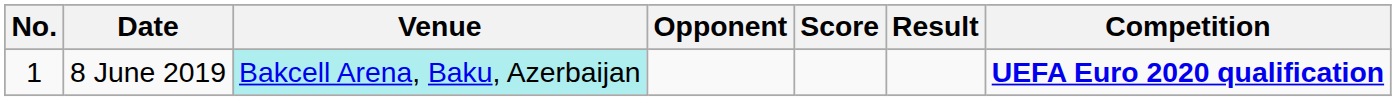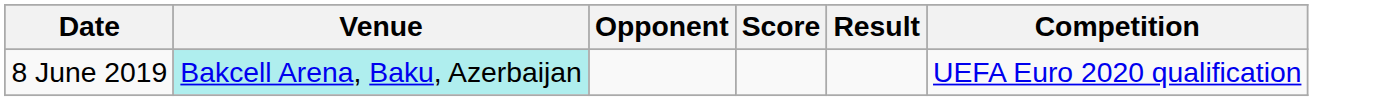 <table class="wikitable sortable">
 <tr>
-<th scope="col">No.</th>
 <th scope="col">Date</th>
 <th scope="col">Venue</th>
 <th scope="col">Opponent</th>
 <th scope="col">Score</th>
 <th scope="col">Result</th>
 <th scope="col">Competition</th>
 </tr>
 <tr>
-<td align=center>1</td>
 <td>8 June 2019</td>
 <td style="background: paleturquoise;"><a href='#'>Bakcell Arena</a>, <a href='#'>Baku</a>, Azerbaijan</td>
 <td></td>
 <td></td>
 <td></td>
-<td><strong><a href='#'>UEFA Euro 2020 qualification</a></strong></td>
+<td><a href='#'>UEFA Euro 2020 qualification</a></td>
 </tr>
 </table>
